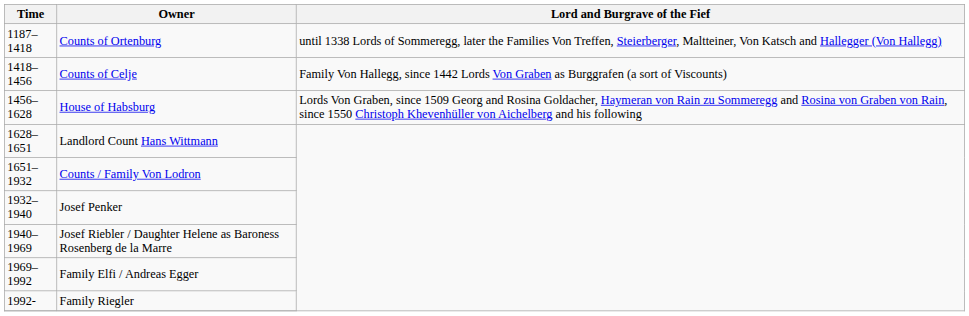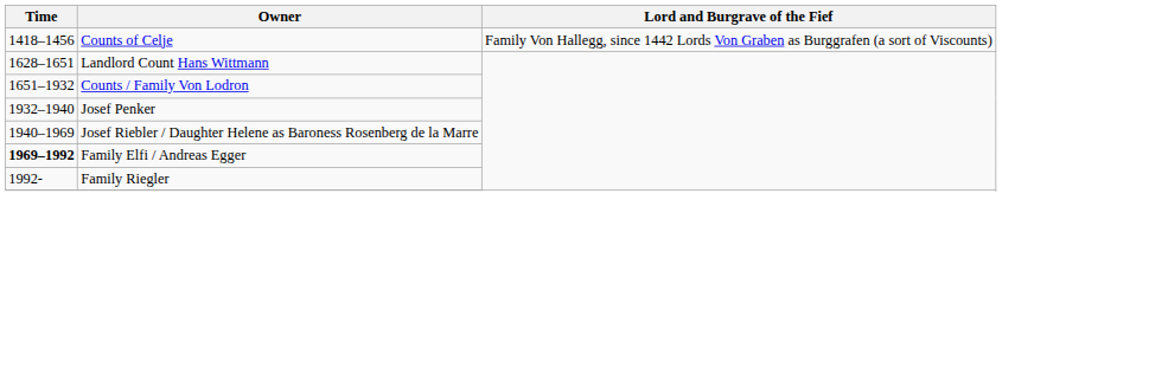 <table class="wikitable">
 <tr>
 <th>Time</th>
 <th>Owner</th>
 <th>Lord and Burgrave of the Fief</th>
 </tr>
 <tr>
-<td>1187–1418</td>
-<td><a href='#'>Counts of Ortenburg</a></td>
-<td>until 1338 Lords of Sommeregg, later the Families Von Treffen, <a href='#'>Steierberger</a>, Maltteiner, Von Katsch and <a href='#'>Hallegger (Von Hallegg)</a></td>
-</tr>
-<tr>
 <td>1418–1456</td>
 <td><a href='#'>Counts of Celje</a></td>
 <td>Family Von Hallegg, since 1442 Lords <a href='#'>Von Graben</a> as Burggrafen (a sort of Viscounts)</td>
-</tr>
-<tr>
-<td>1456–1628</td>
-<td><a href='#'>House of Habsburg</a></td>
-<td>Lords Von Graben, since 1509 Georg and Rosina Goldacher, <a href='#'>Haymeran von Rain zu Sommeregg</a> and <a href='#'>Rosina von Graben von Rain</a>, since 1550 <a href='#'>Christoph Khevenhüller von Aichelberg</a> and his following</td>
 </tr>
 <tr>
 <td>1628–1651</td>
 <td>Landlord Count <a href='#'>Hans Wittmann</a></td>
 </tr>
 <tr>
 <td>1651–1932</td>
 <td><a href='#'>Counts / Family Von Lodron</a></td>
 </tr>
 <tr>
 <td>1932–1940</td>
 <td>Josef Penker</td>
 </tr>
 <tr>
 <td>1940–1969</td>
 <td>Josef Riebler / Daughter Helene as Baroness Rosenberg de la Marre</td>
 </tr>
 <tr>
-<td>1969–1992</td>
+<td><strong>1969–1992</strong></td>
 <td>Family Elfi / Andreas Egger</td>
 </tr>
 <tr>
 <td>1992-</td>
 <td>Family Riegler</td>
 </tr>
 <tr>
 </tr>
 </table>
